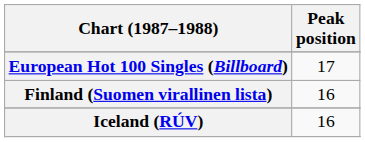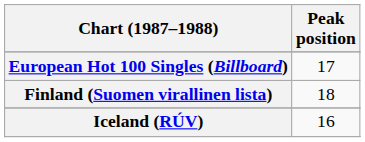 <table class="wikitable sortable plainrowheaders" style="text-align:center">
 <tr>
 <th>Chart (1987–1988)</th>
 <th>Peak<br>position</th>
 </tr>
 <tr>
 </tr>
 <tr>
 <th scope="row"><a href='#'>European Hot 100 Singles</a> (<em><a href='#'>Billboard</a></em>)</th>
 <td align="center">17</td>
 </tr>
 <tr>
 <th scope="row">Finland (<a href='#'>Suomen virallinen lista</a>)</th>
-<td align="center">16</td>
+<td align="center">18</td>
 </tr>
 <tr>
 </tr>
 <tr>
 </tr>
 <tr>
 <th scope="row">Iceland (<a href='#'>RÚV</a>)</th>
 <td>16</td>
 </tr>
 <tr>
 </tr>
 <tr>
 </tr>
 <tr>
 </tr>
 <tr>
 </tr>
 <tr>
 </tr>
 </table>
